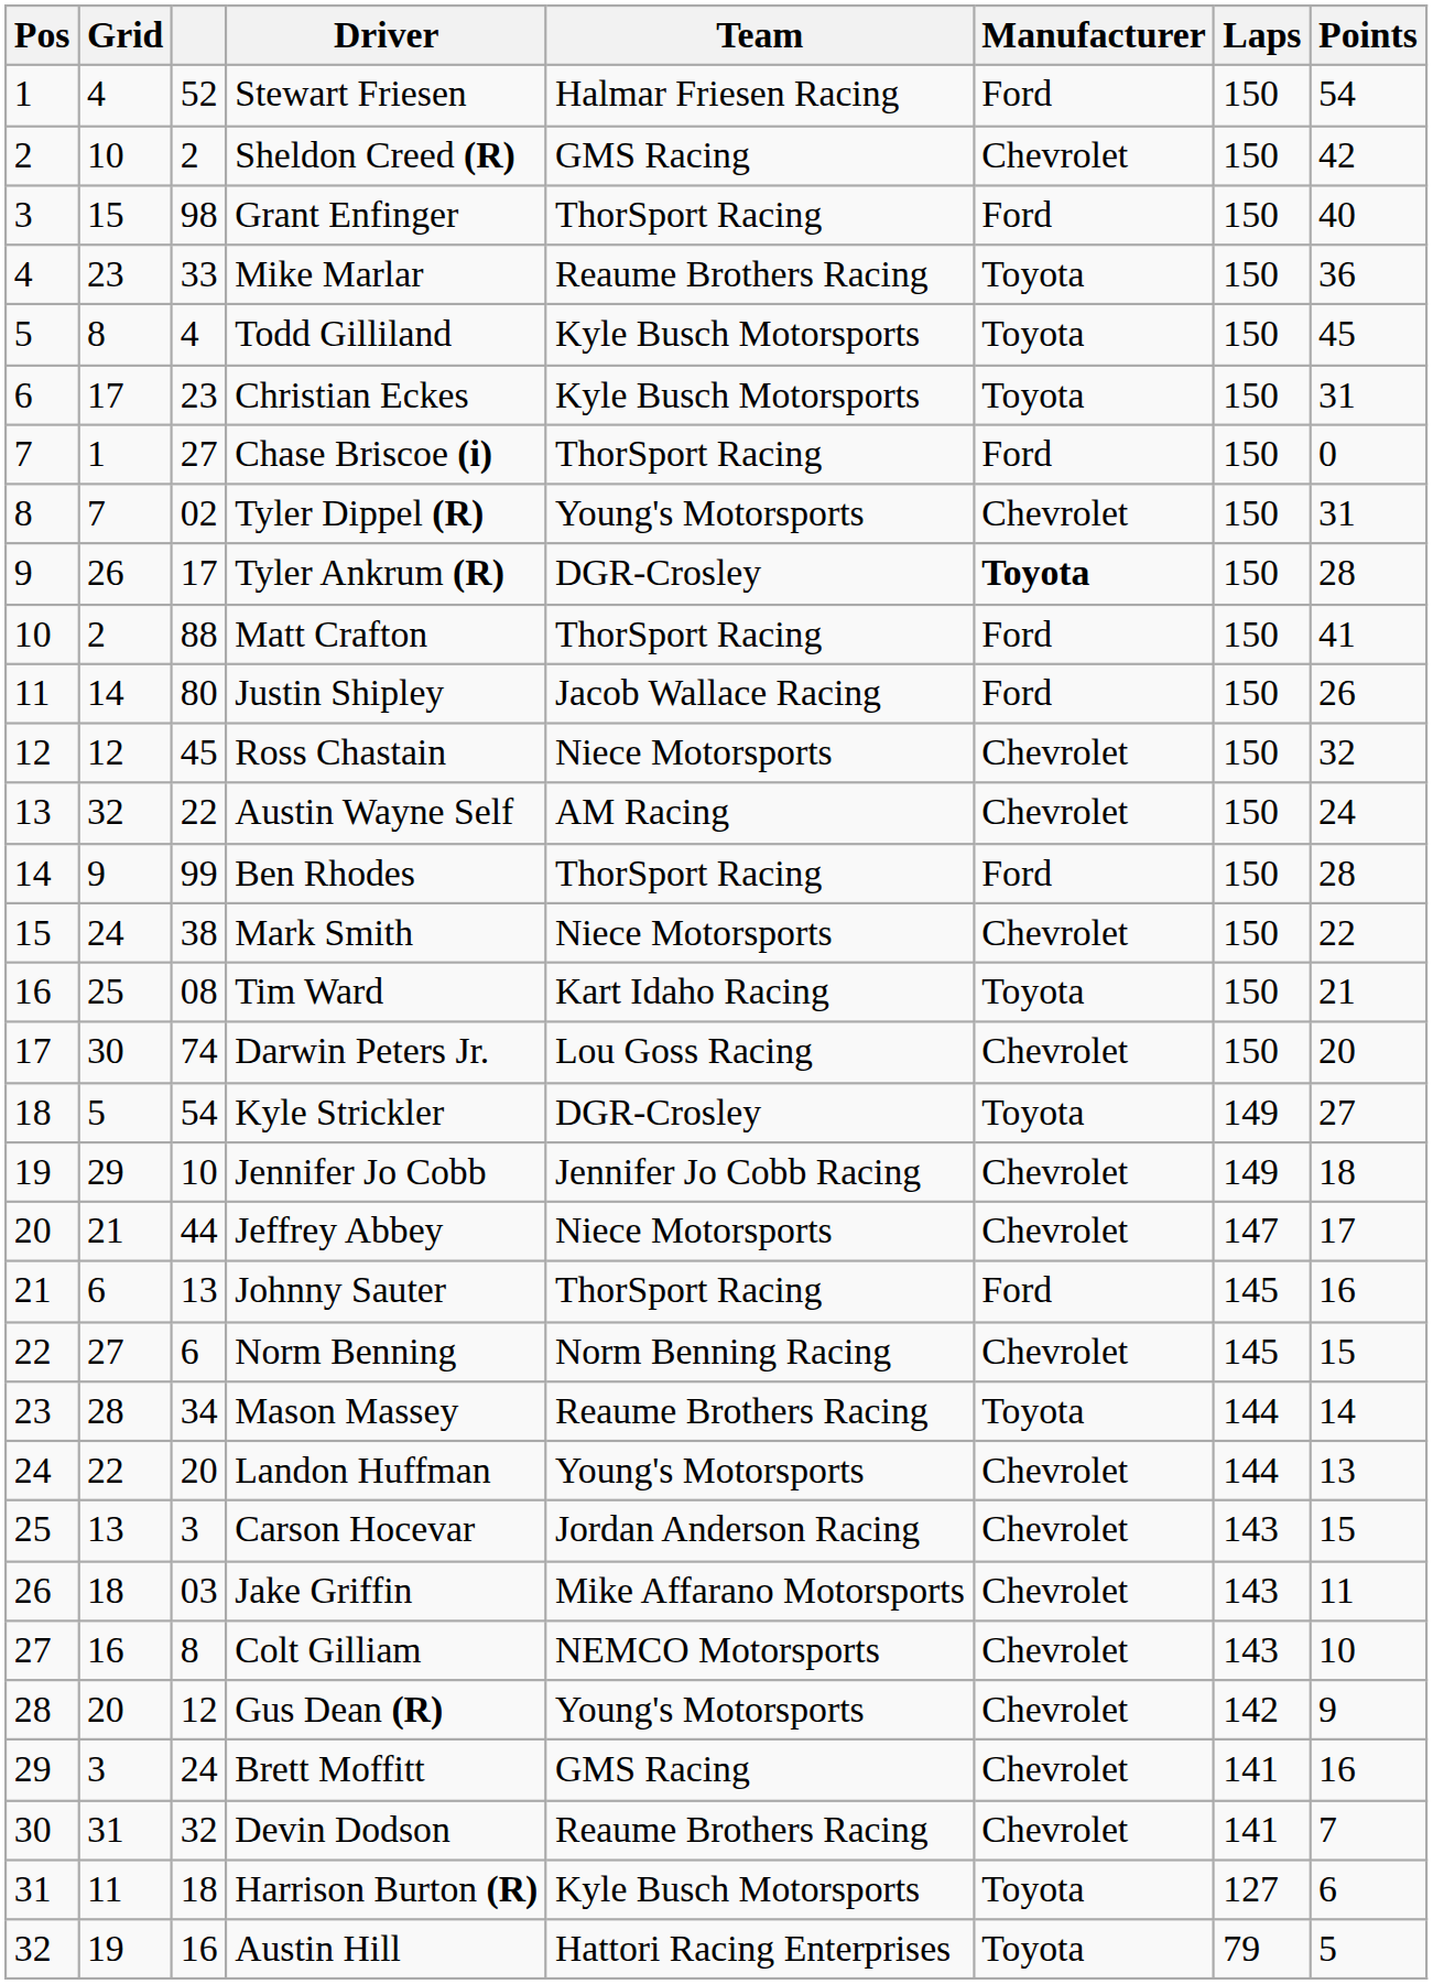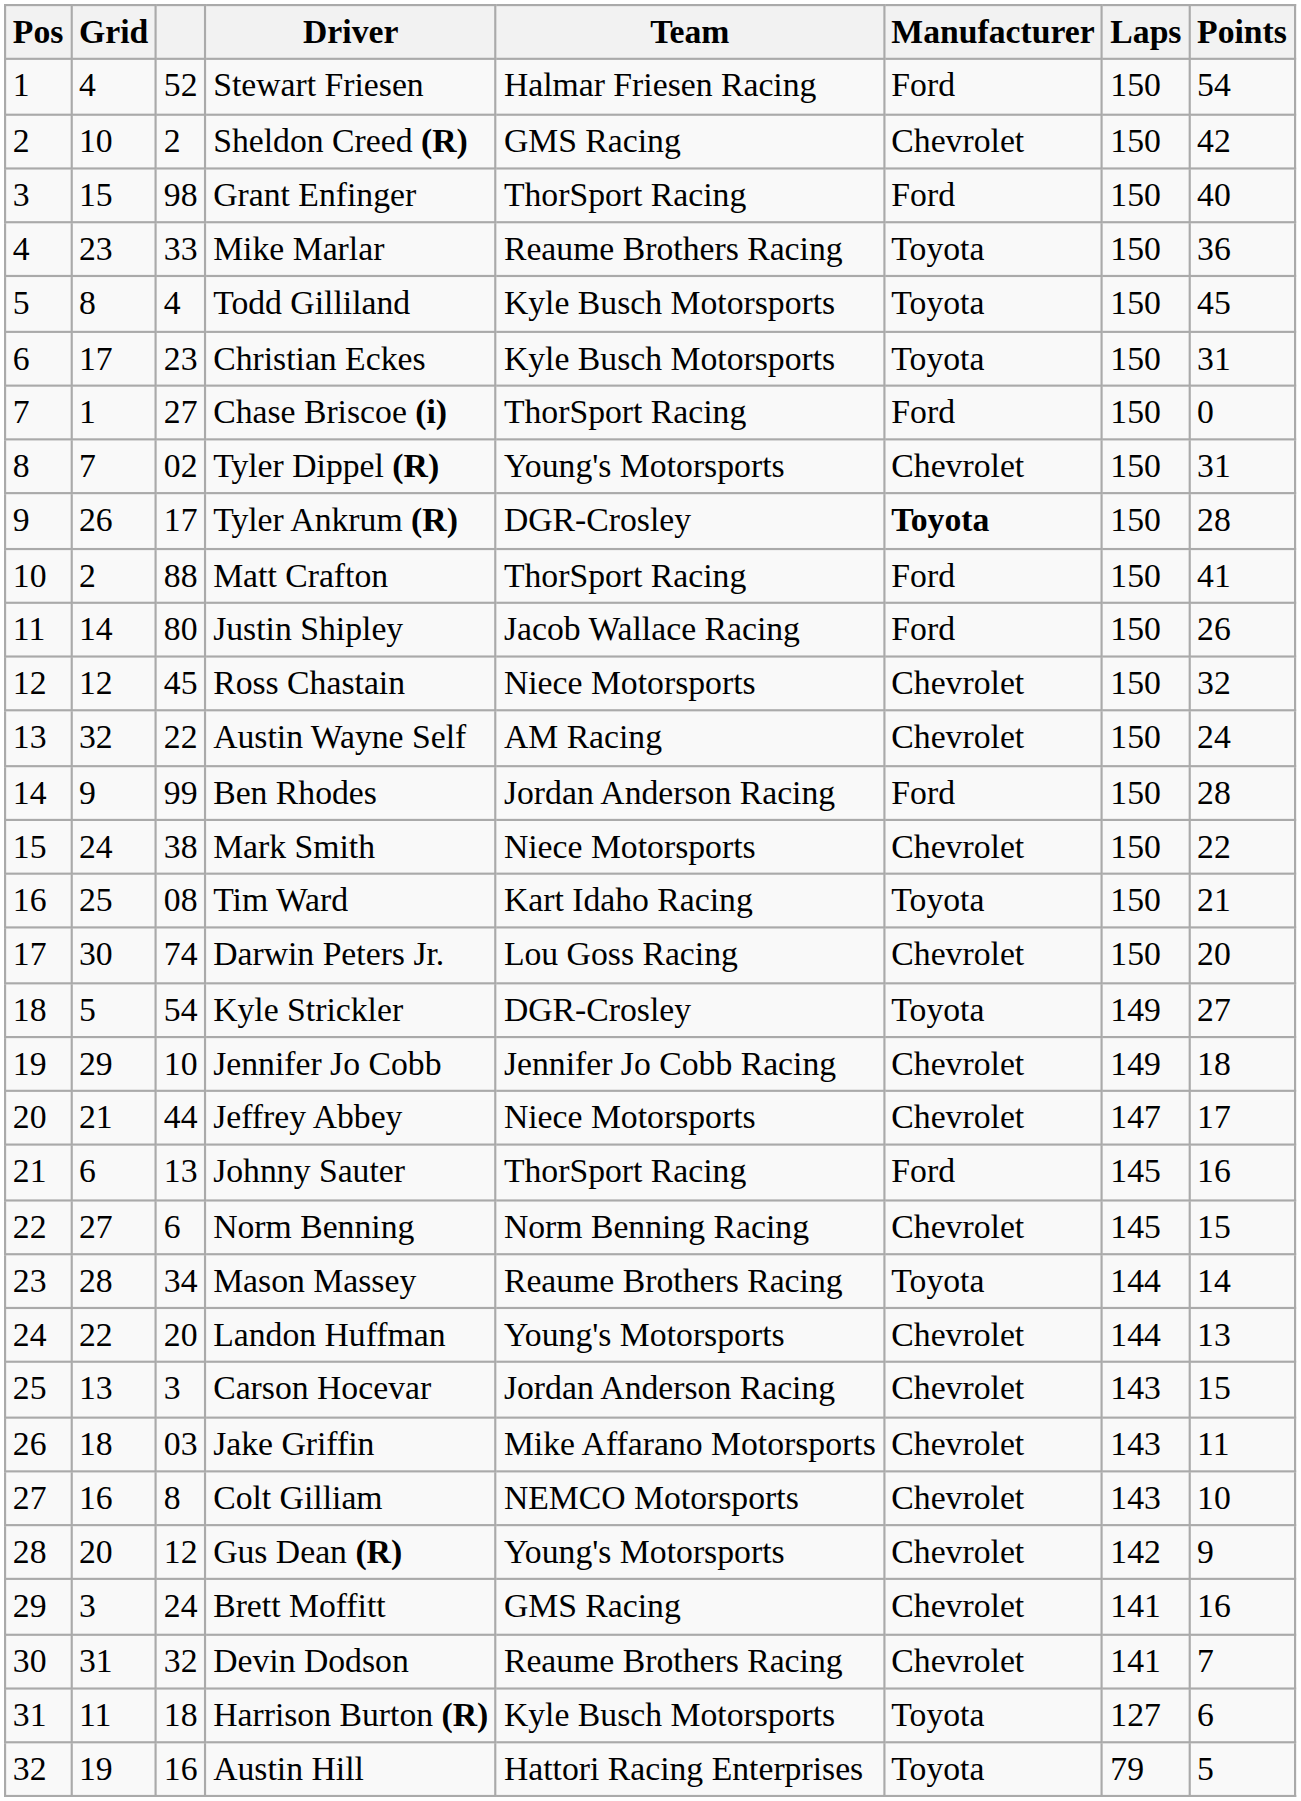 <table class="wikitable" style="font-size:98%">
 <tr>
 <th>Pos</th>
 <th>Grid</th>
 <th></th>
 <th>Driver</th>
 <th>Team</th>
 <th>Manufacturer</th>
 <th>Laps</th>
 <th>Points</th>
 </tr>
 <tr>
 <td>1</td>
 <td>4</td>
 <td>52</td>
 <td>Stewart Friesen</td>
 <td>Halmar Friesen Racing</td>
 <td>Ford</td>
 <td>150</td>
 <td>54</td>
 </tr>
 <tr>
 <td>2</td>
 <td>10</td>
 <td>2</td>
 <td>Sheldon Creed <strong>(R)</strong></td>
 <td>GMS Racing</td>
 <td>Chevrolet</td>
 <td>150</td>
 <td>42</td>
 </tr>
 <tr>
 <td>3</td>
 <td>15</td>
 <td>98</td>
 <td>Grant Enfinger</td>
 <td>ThorSport Racing</td>
 <td>Ford</td>
 <td>150</td>
 <td>40</td>
 </tr>
 <tr>
 <td>4</td>
 <td>23</td>
 <td>33</td>
 <td>Mike Marlar</td>
 <td>Reaume Brothers Racing</td>
 <td>Toyota</td>
 <td>150</td>
 <td>36</td>
 </tr>
 <tr>
 <td>5</td>
 <td>8</td>
 <td>4</td>
 <td>Todd Gilliland</td>
 <td>Kyle Busch Motorsports</td>
 <td>Toyota</td>
 <td>150</td>
 <td>45</td>
 </tr>
 <tr>
 <td>6</td>
 <td>17</td>
 <td>23</td>
 <td>Christian Eckes</td>
 <td>Kyle Busch Motorsports</td>
 <td>Toyota</td>
 <td>150</td>
 <td>31</td>
 </tr>
 <tr>
 <td>7</td>
 <td>1</td>
 <td>27</td>
 <td>Chase Briscoe <strong>(i)</strong></td>
 <td>ThorSport Racing</td>
 <td>Ford</td>
 <td>150</td>
 <td>0</td>
 </tr>
 <tr>
 <td>8</td>
 <td>7</td>
 <td>02</td>
 <td>Tyler Dippel <strong>(R)</strong></td>
 <td>Young's Motorsports</td>
 <td>Chevrolet</td>
 <td>150</td>
 <td>31</td>
 </tr>
 <tr>
 <td>9</td>
 <td>26</td>
 <td>17</td>
 <td>Tyler Ankrum <strong>(R)</strong></td>
 <td>DGR-Crosley</td>
 <td><strong>Toyota</strong></td>
 <td>150</td>
 <td>28</td>
 </tr>
 <tr>
 <td>10</td>
 <td>2</td>
 <td>88</td>
 <td>Matt Crafton</td>
 <td>ThorSport Racing</td>
 <td>Ford</td>
 <td>150</td>
 <td>41</td>
 </tr>
 <tr>
 <td>11</td>
 <td>14</td>
 <td>80</td>
 <td>Justin Shipley</td>
 <td>Jacob Wallace Racing</td>
 <td>Ford</td>
 <td>150</td>
 <td>26</td>
 </tr>
 <tr>
 <td>12</td>
 <td>12</td>
 <td>45</td>
 <td>Ross Chastain</td>
 <td>Niece Motorsports</td>
 <td>Chevrolet</td>
 <td>150</td>
 <td>32</td>
 </tr>
 <tr>
 <td>13</td>
 <td>32</td>
 <td>22</td>
 <td>Austin Wayne Self</td>
 <td>AM Racing</td>
 <td>Chevrolet</td>
 <td>150</td>
 <td>24</td>
 </tr>
 <tr>
 <td>14</td>
 <td>9</td>
 <td>99</td>
 <td>Ben Rhodes</td>
-<td>ThorSport Racing</td>
+<td>Jordan Anderson Racing</td>
 <td>Ford</td>
 <td>150</td>
 <td>28</td>
 </tr>
 <tr>
 <td>15</td>
 <td>24</td>
 <td>38</td>
 <td>Mark Smith</td>
 <td>Niece Motorsports</td>
 <td>Chevrolet</td>
 <td>150</td>
 <td>22</td>
 </tr>
 <tr>
 <td>16</td>
 <td>25</td>
 <td>08</td>
 <td>Tim Ward</td>
 <td>Kart Idaho Racing</td>
 <td>Toyota</td>
 <td>150</td>
 <td>21</td>
 </tr>
 <tr>
 <td>17</td>
 <td>30</td>
 <td>74</td>
 <td>Darwin Peters Jr.</td>
 <td>Lou Goss Racing</td>
 <td>Chevrolet</td>
 <td>150</td>
 <td>20</td>
 </tr>
 <tr>
 <td>18</td>
 <td>5</td>
 <td>54</td>
 <td>Kyle Strickler</td>
 <td>DGR-Crosley</td>
 <td>Toyota</td>
 <td>149</td>
 <td>27</td>
 </tr>
 <tr>
 <td>19</td>
 <td>29</td>
 <td>10</td>
 <td>Jennifer Jo Cobb</td>
 <td>Jennifer Jo Cobb Racing</td>
 <td>Chevrolet</td>
 <td>149</td>
 <td>18</td>
 </tr>
 <tr>
 <td>20</td>
 <td>21</td>
 <td>44</td>
 <td>Jeffrey Abbey</td>
 <td>Niece Motorsports</td>
 <td>Chevrolet</td>
 <td>147</td>
 <td>17</td>
 </tr>
 <tr>
 <td>21</td>
 <td>6</td>
 <td>13</td>
 <td>Johnny Sauter</td>
 <td>ThorSport Racing</td>
 <td>Ford</td>
 <td>145</td>
 <td>16</td>
 </tr>
 <tr>
 <td>22</td>
 <td>27</td>
 <td>6</td>
 <td>Norm Benning</td>
 <td>Norm Benning Racing</td>
 <td>Chevrolet</td>
 <td>145</td>
 <td>15</td>
 </tr>
 <tr>
 <td>23</td>
 <td>28</td>
 <td>34</td>
 <td>Mason Massey</td>
 <td>Reaume Brothers Racing</td>
 <td>Toyota</td>
 <td>144</td>
 <td>14</td>
 </tr>
 <tr>
 <td>24</td>
 <td>22</td>
 <td>20</td>
 <td>Landon Huffman</td>
 <td>Young's Motorsports</td>
 <td>Chevrolet</td>
 <td>144</td>
 <td>13</td>
 </tr>
 <tr>
 <td>25</td>
 <td>13</td>
 <td>3</td>
 <td>Carson Hocevar</td>
 <td>Jordan Anderson Racing</td>
 <td>Chevrolet</td>
 <td>143</td>
 <td>15</td>
 </tr>
 <tr>
 <td>26</td>
 <td>18</td>
 <td>03</td>
 <td>Jake Griffin</td>
 <td>Mike Affarano Motorsports</td>
 <td>Chevrolet</td>
 <td>143</td>
 <td>11</td>
 </tr>
 <tr>
 <td>27</td>
 <td>16</td>
 <td>8</td>
 <td>Colt Gilliam</td>
 <td>NEMCO Motorsports</td>
 <td>Chevrolet</td>
 <td>143</td>
 <td>10</td>
 </tr>
 <tr>
 <td>28</td>
 <td>20</td>
 <td>12</td>
 <td>Gus Dean <strong>(R)</strong></td>
 <td>Young's Motorsports</td>
 <td>Chevrolet</td>
 <td>142</td>
 <td>9</td>
 </tr>
 <tr>
 <td>29</td>
 <td>3</td>
 <td>24</td>
 <td>Brett Moffitt</td>
 <td>GMS Racing</td>
 <td>Chevrolet</td>
 <td>141</td>
 <td>16</td>
 </tr>
 <tr>
 <td>30</td>
 <td>31</td>
 <td>32</td>
 <td>Devin Dodson</td>
 <td>Reaume Brothers Racing</td>
 <td>Chevrolet</td>
 <td>141</td>
 <td>7</td>
 </tr>
 <tr>
 <td>31</td>
 <td>11</td>
 <td>18</td>
 <td>Harrison Burton <strong>(R)</strong></td>
 <td>Kyle Busch Motorsports</td>
 <td>Toyota</td>
 <td>127</td>
 <td>6</td>
 </tr>
 <tr>
 <td>32</td>
 <td>19</td>
 <td>16</td>
 <td>Austin Hill</td>
 <td>Hattori Racing Enterprises</td>
 <td>Toyota</td>
 <td>79</td>
 <td>5</td>
 </tr>
 <tr>
 </tr>
 </table>
